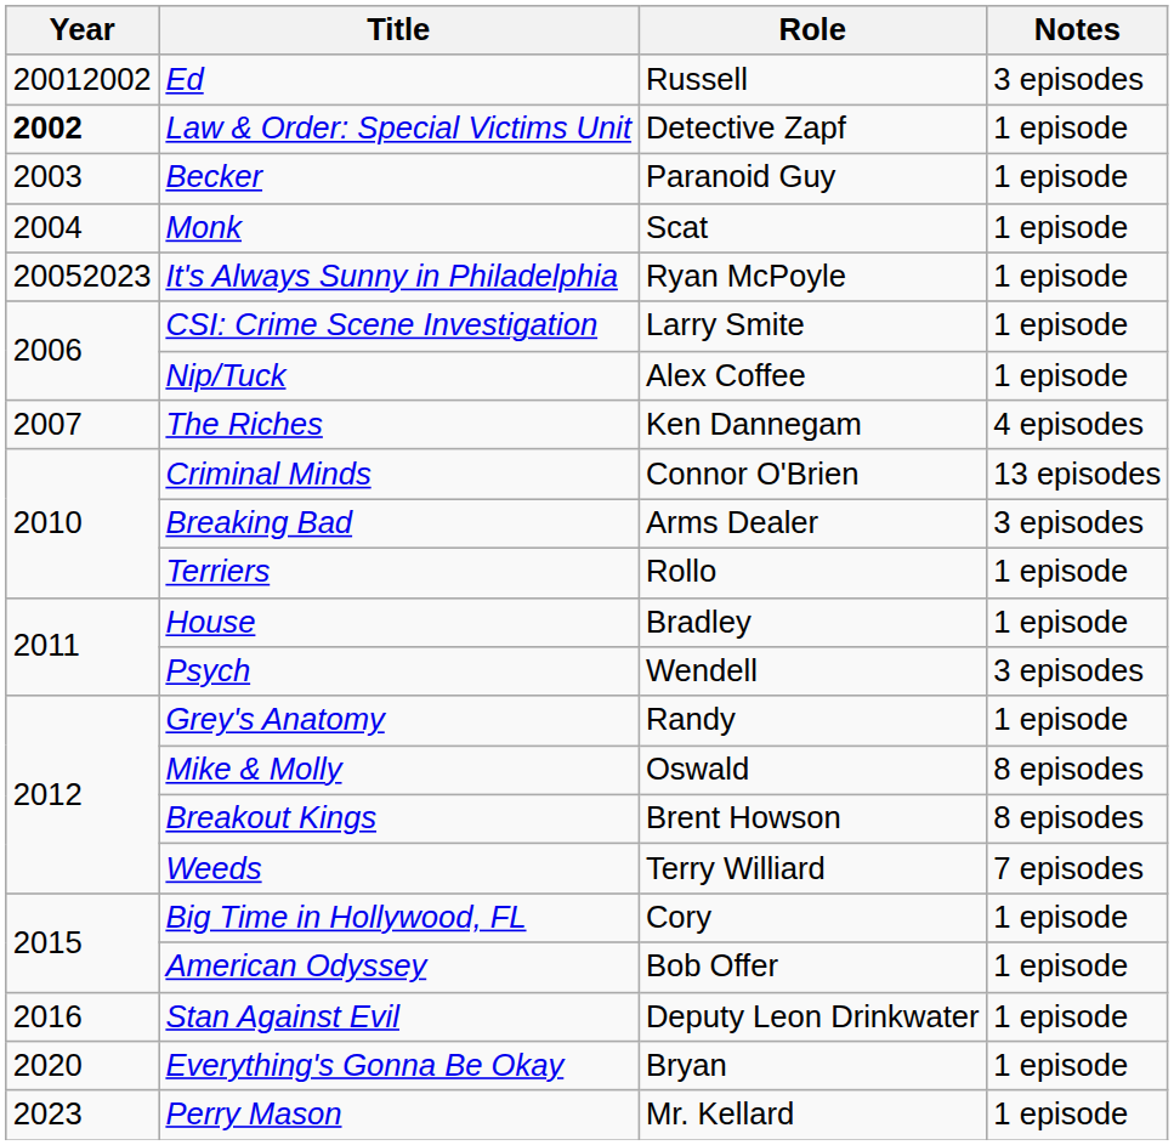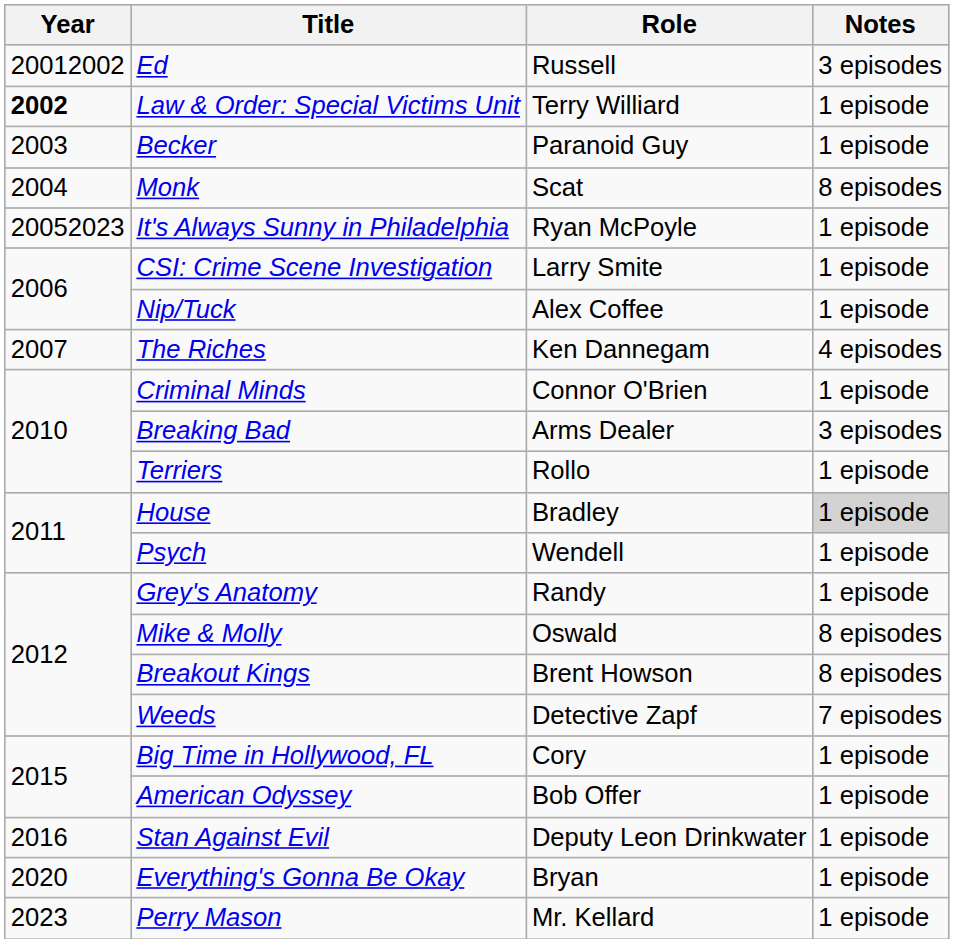 <table class="wikitable sortable">
 <tr>
 <th>Year</th>
 <th>Title</th>
 <th>Role</th>
 <th>Notes</th>
 </tr>
 <tr>
 <td>20012002</td>
 <td><em><a href='#'>Ed</a></em></td>
 <td>Russell</td>
 <td>3 episodes</td>
 </tr>
 <tr>
 <td><strong>2002</strong></td>
 <td><em><a href='#'>Law & Order: Special Victims Unit</a></em></td>
-<td>Detective Zapf</td>
+<td>Terry Williard</td>
 <td>1 episode</td>
 </tr>
 <tr>
 <td>2003</td>
 <td><em><a href='#'>Becker</a></em></td>
 <td>Paranoid Guy</td>
 <td>1 episode</td>
 </tr>
 <tr>
 <td>2004</td>
 <td><em><a href='#'>Monk</a></em></td>
 <td>Scat</td>
-<td>1 episode</td>
+<td>8 episodes</td>
 </tr>
 <tr>
 <td>20052023</td>
 <td><em><a href='#'>It's Always Sunny in Philadelphia</a></em></td>
 <td>Ryan McPoyle</td>
 <td>1 episode</td>
 </tr>
 <tr>
 <td rowspan= "2">2006</td>
 <td><em><a href='#'>CSI: Crime Scene Investigation</a></em></td>
 <td>Larry Smite</td>
 <td>1 episode</td>
 </tr>
 <tr>
 <td><em><a href='#'>Nip/Tuck</a></em></td>
 <td>Alex Coffee</td>
 <td>1 episode</td>
 </tr>
 <tr>
 <td>2007</td>
 <td><em><a href='#'>The Riches</a></em></td>
 <td>Ken Dannegam</td>
 <td>4 episodes</td>
 </tr>
 <tr>
 <td rowspan= "3">2010</td>
 <td><em><a href='#'>Criminal Minds</a></em></td>
 <td>Connor O'Brien</td>
-<td>13 episodes</td>
+<td>1 episode</td>
 </tr>
 <tr>
 <td><em><a href='#'>Breaking Bad</a></em></td>
 <td>Arms Dealer</td>
 <td>3 episodes</td>
 </tr>
 <tr>
 <td><em><a href='#'>Terriers</a></em></td>
 <td>Rollo</td>
 <td>1 episode</td>
 </tr>
 <tr>
 <td rowspan= "2">2011</td>
 <td><em><a href='#'>House</a></em></td>
 <td>Bradley</td>
-<td>1 episode</td>
+<td style="background: lightgrey;">1 episode</td>
 </tr>
 <tr>
 <td><em><a href='#'>Psych</a></em></td>
 <td>Wendell</td>
-<td>3 episodes</td>
+<td>1 episode</td>
 </tr>
 <tr>
 <td rowspan= "4">2012</td>
 <td><em><a href='#'>Grey's Anatomy</a></em></td>
 <td>Randy</td>
 <td>1 episode</td>
 </tr>
 <tr>
 <td><em><a href='#'>Mike & Molly</a></em></td>
 <td>Oswald</td>
 <td>8 episodes</td>
 </tr>
 <tr>
 <td><em><a href='#'>Breakout Kings</a></em></td>
 <td>Brent Howson</td>
 <td>8 episodes</td>
 </tr>
 <tr>
 <td><em><a href='#'>Weeds</a></em></td>
-<td>Terry Williard</td>
+<td>Detective Zapf</td>
 <td>7 episodes</td>
 </tr>
 <tr>
 <td rowspan= "2">2015</td>
 <td><em><a href='#'>Big Time in Hollywood, FL</a></em></td>
 <td>Cory</td>
 <td>1 episode</td>
 </tr>
 <tr>
 <td><em><a href='#'>American Odyssey</a></em></td>
 <td>Bob Offer</td>
 <td>1 episode</td>
 </tr>
 <tr>
 <td>2016</td>
 <td><em><a href='#'>Stan Against Evil</a></em></td>
 <td>Deputy Leon Drinkwater</td>
 <td>1 episode</td>
 </tr>
 <tr>
 <td>2020</td>
 <td><em><a href='#'>Everything's Gonna Be Okay</a></em></td>
 <td>Bryan</td>
 <td>1 episode</td>
 </tr>
 <tr>
 <td>2023</td>
 <td><em><a href='#'> Perry Mason</a></em></td>
 <td>Mr. Kellard</td>
 <td>1 episode</td>
 </tr>
 </table>
